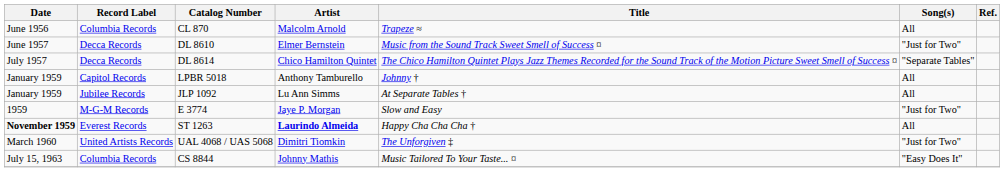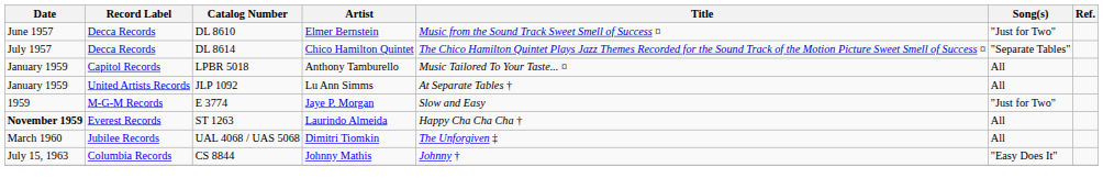 <table class="wikitable sortable">
 <tr>
 <th>Date</th>
 <th>Record Label</th>
 <th>Catalog Number</th>
 <th>Artist</th>
 <th>Title</th>
 <th>Song(s)</th>
 <th>Ref.</th>
-</tr>
-<tr>
-<td>June 1956</td>
-<td><a href='#'>Columbia Records</a></td>
-<td>CL 870</td>
-<td><a href='#'>Malcolm Arnold</a></td>
-<td><em><a href='#'>Trapeze</a></em> ≈</td>
-<td>All</td>
-<td></td>
 </tr>
 <tr>
 <td>June 1957</td>
 <td><a href='#'>Decca Records</a></td>
 <td>DL 8610</td>
 <td><a href='#'>Elmer Bernstein</a></td>
 <td><em><a href='#'>Music from the Sound Track Sweet Smell of Success</a></em> ¤</td>
 <td>"Just for Two"</td>
 <td></td>
 </tr>
 <tr>
 <td>July 1957</td>
 <td><a href='#'>Decca Records</a></td>
 <td>DL 8614</td>
 <td><a href='#'>Chico Hamilton Quintet</a></td>
 <td><em><a href='#'>The Chico Hamilton Quintet Plays Jazz Themes Recorded for the Sound Track of the Motion Picture Sweet Smell of Success</a></em> ¤</td>
 <td>"Separate Tables"</td>
 <td></td>
 </tr>
 <tr>
 <td>January 1959</td>
 <td><a href='#'>Capitol Records</a></td>
 <td>LPBR 5018</td>
 <td>Anthony Tamburello</td>
-<td><em><a href='#'>Johnny</a></em> †</td>
+<td><em>Music Tailored To Your Taste... ¤</em></td>
 <td>All</td>
 <td></td>
 </tr>
 <tr>
 <td>January 1959</td>
-<td><a href='#'>Jubilee Records</a></td>
+<td><a href='#'>United Artists Records</a></td>
 <td>JLP 1092</td>
 <td>Lu Ann Simms</td>
 <td><em>At Separate Tables</em> †</td>
 <td>All</td>
 <td></td>
 </tr>
 <tr>
 <td>1959</td>
 <td><a href='#'>M-G-M Records</a></td>
 <td>E 3774</td>
 <td><a href='#'>Jaye P. Morgan</a></td>
 <td><em>Slow and Easy</em></td>
 <td>"Just for Two"</td>
 <td></td>
 </tr>
 <tr>
 <td><strong>November 1959</strong></td>
 <td><a href='#'>Everest Records</a></td>
 <td>ST 1263</td>
-<td><strong><a href='#'>Laurindo Almeida</a></strong></td>
+<td><a href='#'>Laurindo Almeida</a></td>
 <td><em>Happy Cha Cha Cha</em> †</td>
 <td>All</td>
 <td></td>
 </tr>
 <tr>
 <td>March 1960</td>
-<td><a href='#'>United Artists Records</a></td>
+<td><a href='#'>Jubilee Records</a></td>
 <td>UAL 4068 / UAS 5068</td>
 <td><a href='#'>Dimitri Tiomkin</a></td>
 <td><em><a href='#'>The Unforgiven</a></em> ‡</td>
-<td>"Just for Two"</td>
+<td>All</td>
 <td></td>
 </tr>
 <tr>
 <td>July 15, 1963</td>
 <td><a href='#'>Columbia Records</a></td>
 <td>CS 8844</td>
 <td><a href='#'>Johnny Mathis</a></td>
-<td><em>Music Tailored To Your Taste... ¤</em></td>
+<td><em><a href='#'>Johnny</a></em> †</td>
 <td>"Easy Does It"</td>
 <td></td>
 </tr>
 <tr>
 </tr>
 </table>
